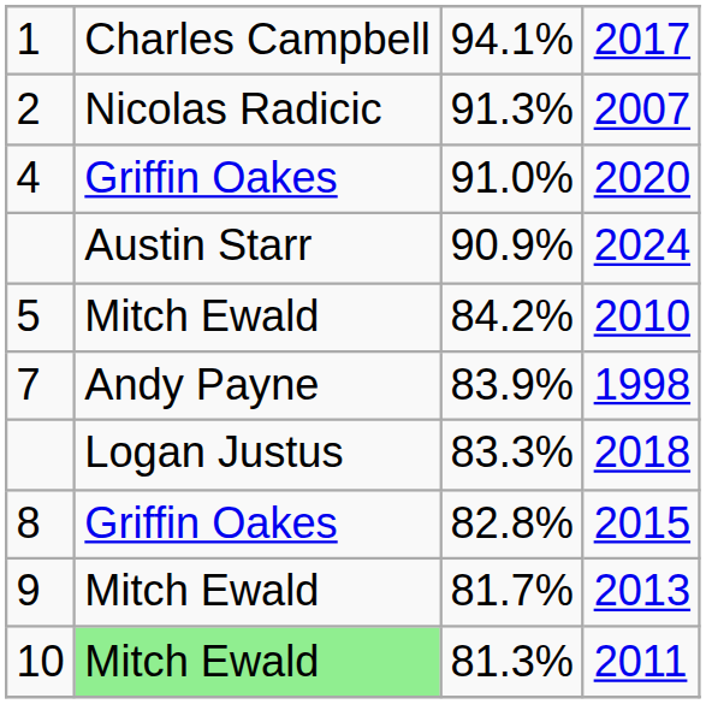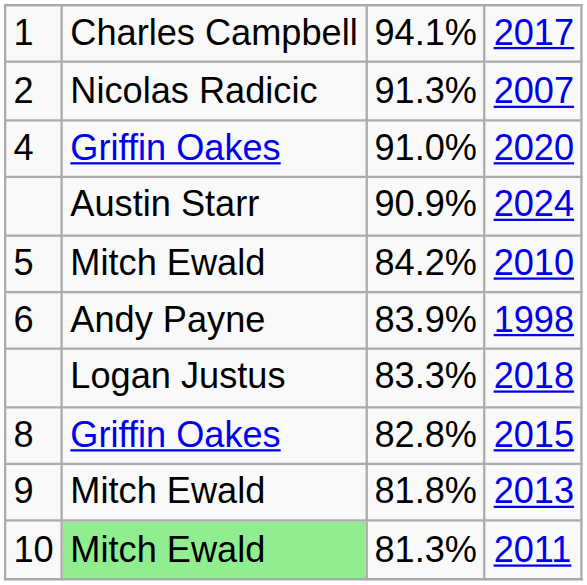 <table class="wikitable">
 <tr>
 </tr>
 <tr>
 <td>1</td>
 <td>Charles Campbell</td>
 <td><abbr>94.1%</abbr></td>
 <td><a href='#'>2017</a></td>
 </tr>
 <tr>
 <td>2</td>
 <td>Nicolas Radicic</td>
 <td><abbr>91.3%</abbr></td>
 <td><a href='#'>2007</a></td>
 </tr>
 <tr>
 <td>4</td>
 <td><a href='#'>Griffin Oakes</a></td>
 <td><abbr>91.0%</abbr></td>
 <td><a href='#'>2020</a></td>
 </tr>
 <tr>
 <td></td>
 <td>Austin Starr</td>
 <td><abbr>90.9%</abbr></td>
 <td><a href='#'>2024</a></td>
 </tr>
 <tr>
 <td>5</td>
 <td>Mitch Ewald</td>
 <td><abbr>84.2%</abbr></td>
 <td><a href='#'>2010</a></td>
 </tr>
 <tr>
-<td>7</td>
+<td>6</td>
 <td>Andy Payne</td>
 <td><abbr>83.9%</abbr></td>
 <td><a href='#'>1998</a></td>
 </tr>
 <tr>
 <td></td>
 <td>Logan Justus</td>
 <td><abbr>83.3%</abbr></td>
 <td><a href='#'>2018</a></td>
 </tr>
 <tr>
 <td>8</td>
 <td><a href='#'>Griffin Oakes</a></td>
 <td><abbr>82.8%</abbr></td>
 <td><a href='#'>2015</a></td>
 </tr>
 <tr>
 <td>9</td>
 <td>Mitch Ewald</td>
-<td><abbr>81.7%</abbr></td>
+<td><abbr>81.8%</abbr></td>
 <td><a href='#'>2013</a></td>
 </tr>
 <tr>
 <td>10</td>
 <td style="background: lightgreen;">Mitch Ewald</td>
 <td><abbr>81.3%</abbr></td>
 <td><a href='#'>2011</a></td>
 </tr>
 <tr>
 </tr>
 </table>
